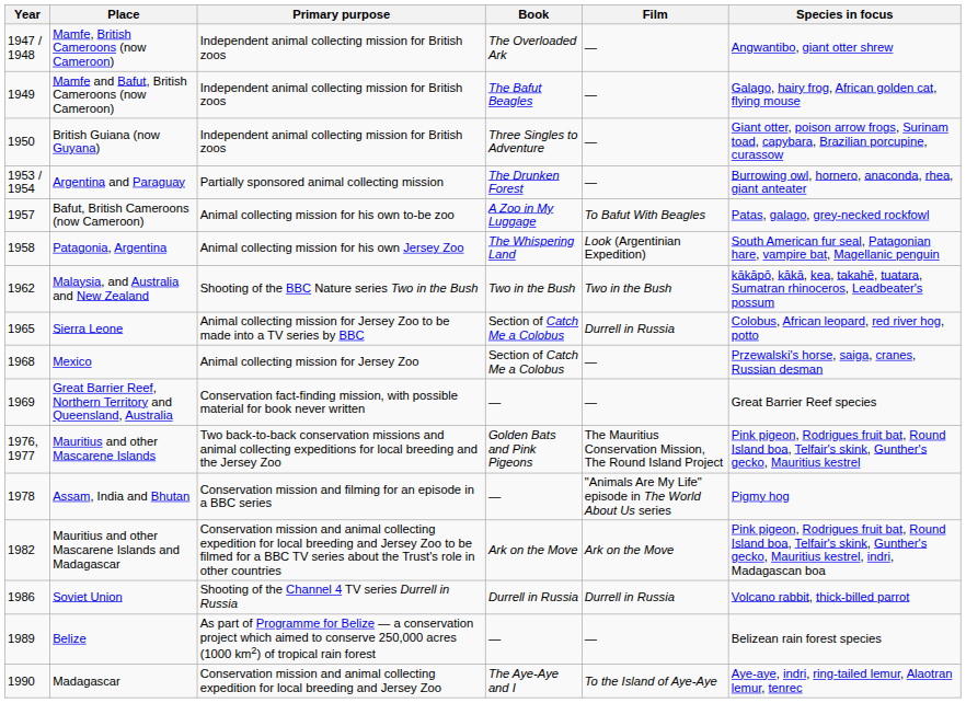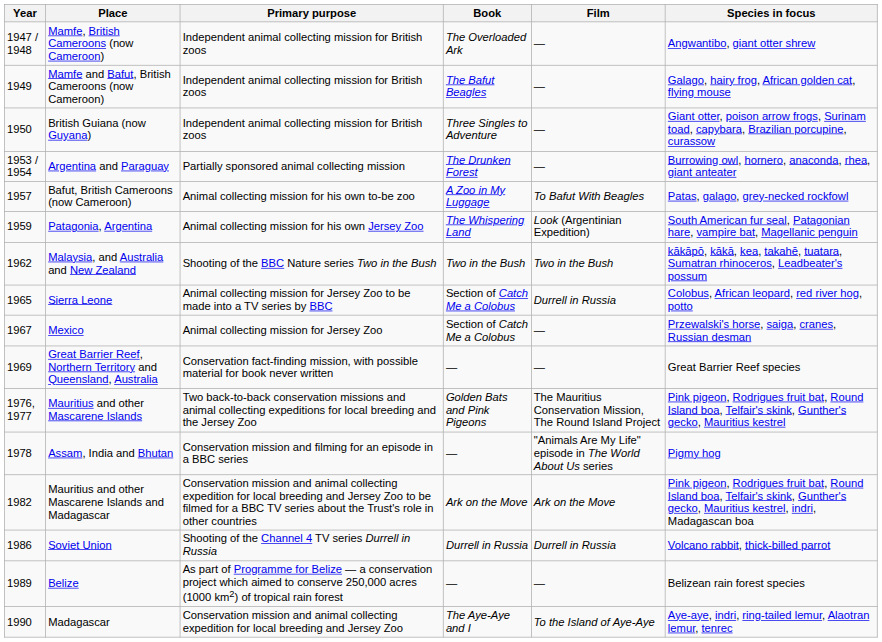 <table class="wikitable">
 <tr>
 <th>Year</th>
 <th>Place</th>
 <th>Primary purpose</th>
 <th>Book</th>
 <th>Film</th>
 <th>Species in focus</th>
 </tr>
 <tr>
 <td>1947 / 1948</td>
 <td><a href='#'>Mamfe</a>, <a href='#'>British Cameroons</a> (now <a href='#'>Cameroon</a>)</td>
 <td>Independent animal collecting mission for British zoos</td>
 <td><em>The Overloaded Ark</em></td>
 <td>—</td>
 <td><a href='#'>Angwantibo</a>, <a href='#'>giant otter shrew</a></td>
 </tr>
 <tr>
 <td>1949</td>
 <td><a href='#'>Mamfe</a> and <a href='#'>Bafut</a>, British Cameroons (now Cameroon)</td>
 <td>Independent animal collecting mission for British zoos</td>
 <td><em><a href='#'>The Bafut Beagles</a></em></td>
 <td>—</td>
 <td><a href='#'>Galago</a>, <a href='#'>hairy frog</a>, <a href='#'>African golden cat</a>, <a href='#'>flying mouse</a></td>
 </tr>
 <tr>
 <td>1950</td>
 <td>British Guiana (now <a href='#'>Guyana</a>)</td>
 <td>Independent animal collecting mission for British zoos</td>
 <td><em>Three Singles to Adventure</em></td>
 <td>—</td>
 <td><a href='#'>Giant otter</a>, <a href='#'>poison arrow frogs</a>, <a href='#'>Surinam toad</a>, <a href='#'>capybara</a>, <a href='#'>Brazilian porcupine</a>, <a href='#'>curassow</a></td>
 </tr>
 <tr>
 <td>1953 / 1954</td>
 <td><a href='#'>Argentina</a> and <a href='#'>Paraguay</a></td>
 <td>Partially sponsored animal collecting mission</td>
 <td><em><a href='#'>The Drunken Forest</a></em></td>
 <td>—</td>
 <td><a href='#'>Burrowing owl</a>, <a href='#'>hornero</a>, <a href='#'>anaconda</a>, <a href='#'>rhea</a>, <a href='#'>giant anteater</a></td>
 </tr>
 <tr>
 <td>1957</td>
 <td>Bafut, British Cameroons (now Cameroon)</td>
 <td>Animal collecting mission for his own to-be zoo</td>
 <td><em><a href='#'>A Zoo in My Luggage</a></em></td>
 <td><em>To Bafut With Beagles</em></td>
 <td><a href='#'>Patas</a>, <a href='#'>galago</a>, <a href='#'>grey-necked rockfowl</a></td>
 </tr>
 <tr>
-<td>1958</td>
+<td>1959</td>
 <td><a href='#'>Patagonia</a>, <a href='#'>Argentina</a></td>
 <td>Animal collecting mission for his own <a href='#'>Jersey Zoo</a></td>
 <td><em><a href='#'>The Whispering Land</a></em></td>
 <td><em>Look</em> (Argentinian Expedition)</td>
 <td><a href='#'>South American fur seal</a>, <a href='#'>Patagonian hare</a>, <a href='#'>vampire bat</a>, <a href='#'>Magellanic penguin</a></td>
 </tr>
 <tr>
 <td>1962</td>
 <td><a href='#'>Malaysia</a>, and <a href='#'>Australia</a> and <a href='#'>New Zealand</a></td>
 <td>Shooting of the <a href='#'>BBC</a> Nature series <em>Two in the Bush</em></td>
 <td><em>Two in the Bush</em></td>
 <td><em>Two in the Bush</em></td>
 <td><a href='#'>kākāpō</a>, <a href='#'>kākā</a>, <a href='#'>kea</a>, <a href='#'>takahē</a>, <a href='#'>tuatara</a>, <a href='#'>Sumatran rhinoceros</a>, <a href='#'>Leadbeater's possum</a></td>
 </tr>
 <tr>
 <td>1965</td>
 <td><a href='#'>Sierra Leone</a></td>
 <td>Animal collecting mission for Jersey Zoo to be made into a TV series by <a href='#'>BBC</a></td>
 <td>Section of <em><a href='#'>Catch Me a Colobus</a></em></td>
 <td><em>Durrell in Russia</em></td>
 <td><a href='#'>Colobus</a>, <a href='#'>African leopard</a>, <a href='#'>red river hog</a>, <a href='#'>potto</a></td>
 </tr>
 <tr>
-<td>1968</td>
+<td>1967</td>
 <td><a href='#'>Mexico</a></td>
 <td>Animal collecting mission for Jersey Zoo</td>
 <td>Section of <em>Catch Me a Colobus</em></td>
 <td>—</td>
 <td><a href='#'>Przewalski's horse</a>, <a href='#'>saiga</a>, <a href='#'>cranes</a>, <a href='#'>Russian desman</a></td>
 </tr>
 <tr>
 <td>1969</td>
 <td><a href='#'>Great Barrier Reef</a>, <a href='#'>Northern Territory</a> and <a href='#'>Queensland</a>, <a href='#'>Australia</a></td>
 <td>Conservation fact-finding mission, with possible material for book never written</td>
 <td>—</td>
 <td>—</td>
 <td>Great Barrier Reef species</td>
 </tr>
 <tr>
 <td>1976, 1977</td>
 <td><a href='#'>Mauritius</a> and other <a href='#'>Mascarene Islands</a></td>
 <td>Two back-to-back conservation missions and animal collecting expeditions for local breeding and the Jersey Zoo</td>
 <td><em>Golden Bats and Pink Pigeons</em></td>
 <td>The Mauritius Conservation Mission, The Round Island Project</td>
 <td><a href='#'>Pink pigeon</a>, <a href='#'>Rodrigues fruit bat</a>, <a href='#'>Round Island boa</a>, <a href='#'>Telfair's skink</a>, <a href='#'>Gunther's gecko</a>, <a href='#'>Mauritius kestrel</a></td>
 </tr>
 <tr>
 <td>1978</td>
 <td><a href='#'>Assam</a>, India and <a href='#'>Bhutan</a></td>
 <td>Conservation mission and filming for an episode in a BBC series</td>
 <td>—</td>
 <td>"Animals Are My Life" episode in <em>The World About Us</em> series</td>
 <td><a href='#'>Pigmy hog</a></td>
 </tr>
 <tr>
 <td>1982</td>
 <td>Mauritius and other Mascarene Islands and Madagascar</td>
 <td>Conservation mission and animal collecting expedition for local breeding and Jersey Zoo to be filmed for a BBC TV series about the Trust's role in other countries</td>
 <td><em>Ark on the Move</em></td>
 <td><em>Ark on the Move</em></td>
 <td><a href='#'>Pink pigeon</a>, <a href='#'>Rodrigues fruit bat</a>, <a href='#'>Round Island boa</a>, <a href='#'>Telfair's skink</a>, <a href='#'>Gunther's gecko</a>, <a href='#'>Mauritius kestrel</a>, <a href='#'>indri</a>, Madagascan boa</td>
 </tr>
 <tr>
 <td>1986</td>
 <td><a href='#'>Soviet Union</a></td>
 <td>Shooting of the <a href='#'>Channel 4</a> TV series <em>Durrell in Russia</em></td>
 <td><em>Durrell in Russia</em></td>
 <td><em>Durrell in Russia</em></td>
 <td><a href='#'>Volcano rabbit</a>, <a href='#'>thick-billed parrot</a></td>
 </tr>
 <tr>
 <td>1989</td>
 <td><a href='#'>Belize</a></td>
 <td>As part of <a href='#'>Programme for Belize</a> — a conservation project which aimed to conserve 250,000 acres (1000 km<sup>2</sup>) of tropical rain forest</td>
 <td>—</td>
 <td>—</td>
 <td>Belizean rain forest species</td>
 </tr>
 <tr>
 <td>1990</td>
 <td>Madagascar</td>
 <td>Conservation mission and animal collecting expedition for local breeding and Jersey Zoo</td>
 <td><em>The Aye-Aye and I</em></td>
 <td><em>To the Island of Aye-Aye</em></td>
 <td><a href='#'>Aye-aye</a>, <a href='#'>indri</a>, <a href='#'>ring-tailed lemur</a>, <a href='#'>Alaotran lemur</a>, <a href='#'>tenrec</a></td>
 </tr>
 </table>
